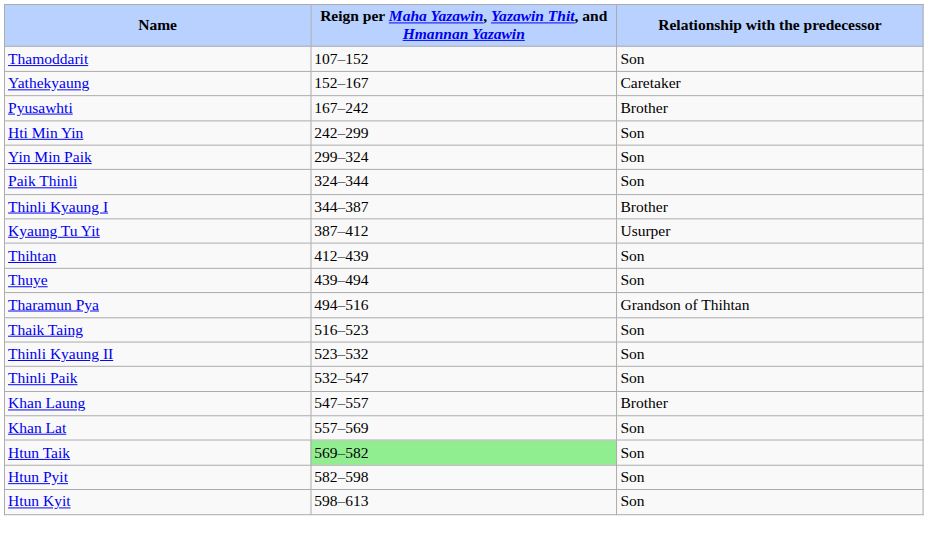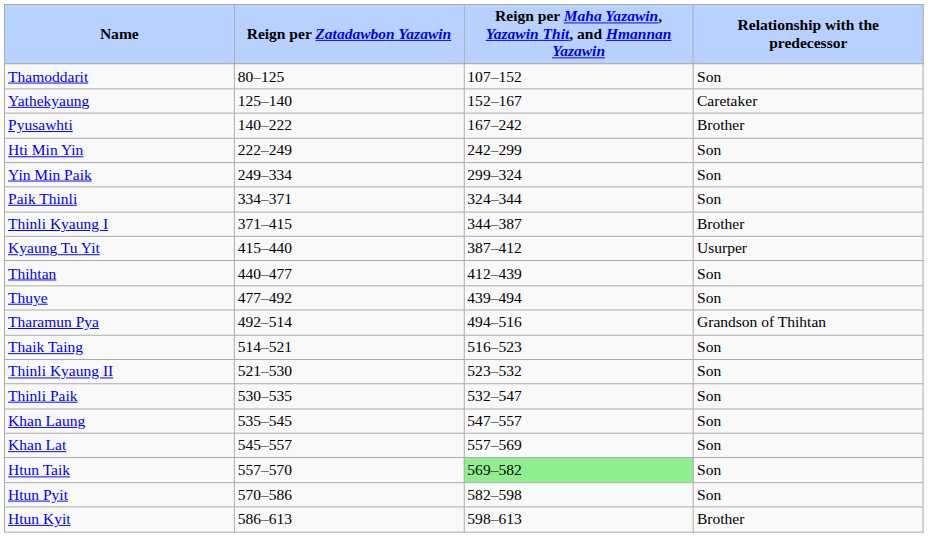 <table width=75% class="wikitable">
 <tr>
 <th style="background-color:#B9D1FF" width=10%>Name</th>
+<th style="background-color:#B9D1FF" width=10%>Reign per <em><a href='#'>Zatadawbon Yazawin</a></em></th>
 <th style="background-color:#B9D1FF" width=10%>Reign per <em><a href='#'>Maha Yazawin</a></em>, <em><a href='#'>Yazawin Thit</a></em>, and <em><a href='#'>Hmannan Yazawin</a></em></th>
 <th style="background-color:#B9D1FF" width=10%>Relationship with the predecessor</th>
 </tr>
 <tr>
 <td><a href='#'>Thamoddarit</a></td>
+<td>80–125</td>
 <td>107–152</td>
 <td>Son</td>
 </tr>
 <tr>
 <td><a href='#'>Yathekyaung</a></td>
+<td>125–140</td>
 <td>152–167</td>
 <td>Caretaker</td>
 </tr>
 <tr>
 <td><a href='#'>Pyusawhti</a></td>
+<td>140–222</td>
 <td>167–242</td>
 <td>Brother</td>
 </tr>
 <tr>
 <td><a href='#'>Hti Min Yin</a></td>
+<td>222–249</td>
 <td>242–299</td>
 <td>Son</td>
 </tr>
 <tr>
 <td><a href='#'>Yin Min Paik</a></td>
+<td>249–334</td>
 <td>299–324</td>
 <td>Son</td>
 </tr>
 <tr>
 <td><a href='#'>Paik Thinli</a></td>
+<td>334–371</td>
 <td>324–344</td>
 <td>Son</td>
 </tr>
 <tr>
 <td><a href='#'>Thinli Kyaung I</a></td>
+<td>371–415</td>
 <td>344–387</td>
 <td>Brother</td>
 </tr>
 <tr>
 <td><a href='#'>Kyaung Tu Yit</a></td>
+<td>415–440</td>
 <td>387–412</td>
 <td>Usurper</td>
 </tr>
 <tr>
 <td><a href='#'>Thihtan</a></td>
+<td>440–477</td>
 <td>412–439</td>
 <td>Son</td>
 </tr>
 <tr>
 <td><a href='#'>Thuye</a></td>
+<td>477–492</td>
 <td>439–494</td>
 <td>Son</td>
 </tr>
 <tr>
 <td><a href='#'>Tharamun Pya</a></td>
+<td>492–514</td>
 <td>494–516</td>
 <td>Grandson of Thihtan</td>
 </tr>
 <tr>
 <td><a href='#'>Thaik Taing</a></td>
+<td>514–521</td>
 <td>516–523</td>
 <td>Son</td>
 </tr>
 <tr>
 <td><a href='#'>Thinli Kyaung II</a></td>
+<td>521–530</td>
 <td>523–532</td>
 <td>Son</td>
 </tr>
 <tr>
 <td><a href='#'>Thinli Paik</a></td>
+<td>530–535</td>
 <td>532–547</td>
 <td>Son</td>
 </tr>
 <tr>
 <td><a href='#'>Khan Laung</a></td>
+<td>535–545</td>
 <td>547–557</td>
-<td>Brother</td>
+<td>Son</td>
 </tr>
 <tr>
 <td><a href='#'>Khan Lat</a></td>
+<td>545–557</td>
 <td>557–569</td>
 <td>Son</td>
 </tr>
 <tr>
 <td><a href='#'>Htun Taik</a></td>
+<td>557–570</td>
 <td style="background: lightgreen;">569–582</td>
 <td>Son</td>
 </tr>
 <tr>
 <td><a href='#'>Htun Pyit</a></td>
+<td>570–586</td>
 <td>582–598</td>
 <td>Son</td>
 </tr>
 <tr>
 <td><a href='#'>Htun Kyit</a></td>
+<td>586–613</td>
 <td>598–613</td>
-<td>Son</td>
+<td>Brother</td>
 </tr>
 </table>
